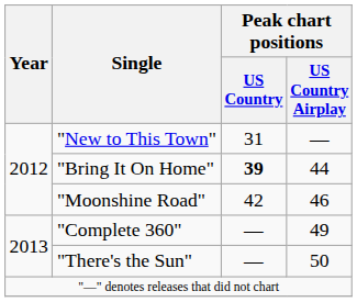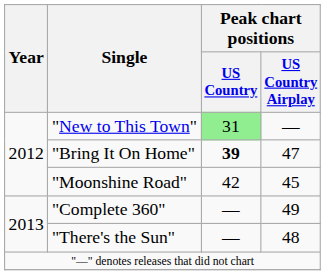 <table class="wikitable" style="text-align:center;">
 <tr>
 <th rowspan="2">Year</th>
 <th rowspan="2">Single</th>
 <th colspan="2">Peak chart<br>positions</th>
 </tr>
 <tr style="font-size:smaller;">
 <th width="45"><a href='#'>US Country</a></th>
 <th width="45"><a href='#'>US Country Airplay</a></th>
 </tr>
 <tr>
 <td rowspan="3">2012</td>
 <td align="left">"<a href='#'>New to This Town</a>" </td>
-<td>31</td>
+<td style="background: lightgreen;">31</td>
 <td>—</td>
 </tr>
 <tr>
 <td align="left">"Bring It On Home"</td>
 <td><strong>39</strong></td>
-<td>44</td>
+<td>47</td>
 </tr>
 <tr>
 <td align="left">"Moonshine Road"</td>
 <td>42</td>
-<td>46</td>
+<td>45</td>
 </tr>
 <tr>
 <td rowspan="2">2013</td>
 <td align="left">"Complete 360"</td>
 <td>—</td>
 <td>49</td>
 </tr>
 <tr>
 <td align="left">"There's the Sun"</td>
 <td>—</td>
-<td>50</td>
+<td>48</td>
 </tr>
 <tr>
 <td colspan="4" style="font-size:8pt">"—" denotes releases that did not chart</td>
 </tr>
 <tr>
 </tr>
 </table>
